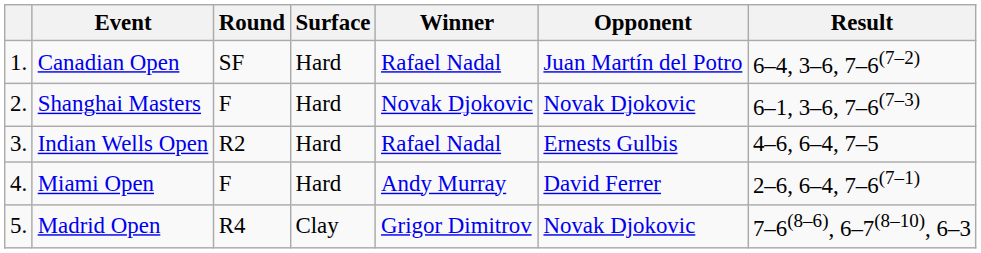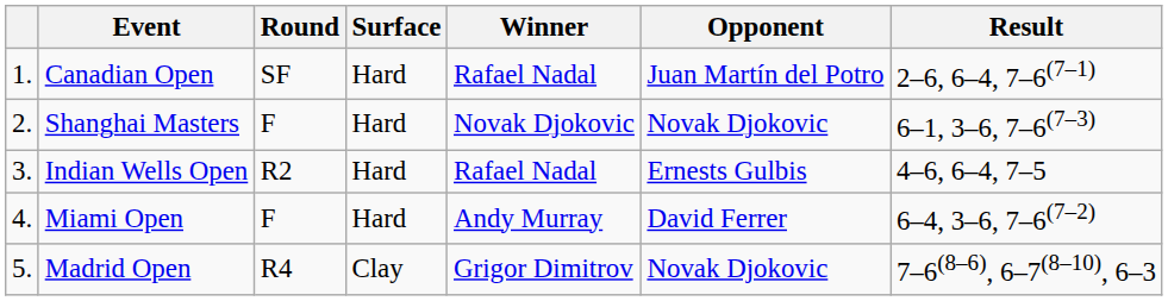 <table class=wikitable>
 <tr>
 <th></th>
 <th>Event</th>
 <th>Round</th>
 <th>Surface</th>
 <th>Winner</th>
 <th>Opponent</th>
 <th>Result</th>
 </tr>
 <tr>
 <td>1.</td>
 <td><a href='#'>Canadian Open</a></td>
 <td>SF</td>
 <td>Hard</td>
 <td> <a href='#'>Rafael Nadal</a></td>
 <td> <a href='#'>Juan Martín del Potro</a></td>
-<td>6–4, 3–6, 7–6<sup>(7–2)</sup></td>
+<td>2–6, 6–4, 7–6<sup>(7–1)</sup></td>
 </tr>
 <tr>
 <td>2.</td>
 <td><a href='#'>Shanghai Masters</a></td>
 <td>F</td>
 <td>Hard</td>
 <td> <a href='#'>Novak Djokovic</a></td>
 <td> <a href='#'>Novak Djokovic</a></td>
 <td>6–1, 3–6, 7–6<sup>(7–3)</sup></td>
 </tr>
 <tr>
 <td>3.</td>
 <td><a href='#'>Indian Wells Open</a></td>
 <td>R2</td>
 <td>Hard</td>
 <td> <a href='#'>Rafael Nadal</a></td>
 <td> <a href='#'>Ernests Gulbis</a></td>
 <td>4–6, 6–4, 7–5</td>
 </tr>
 <tr>
 <td>4.</td>
 <td><a href='#'>Miami Open</a></td>
 <td>F</td>
 <td>Hard</td>
 <td> <a href='#'>Andy Murray</a></td>
 <td> <a href='#'>David Ferrer</a></td>
-<td>2–6, 6–4, 7–6<sup>(7–1)</sup></td>
+<td>6–4, 3–6, 7–6<sup>(7–2)</sup></td>
 </tr>
 <tr>
 <td>5.</td>
 <td><a href='#'>Madrid Open</a></td>
 <td>R4</td>
 <td>Clay</td>
 <td> <a href='#'>Grigor Dimitrov</a></td>
 <td> <a href='#'>Novak Djokovic</a></td>
 <td>7–6<sup>(8–6)</sup>, 6–7<sup>(8–10)</sup>, 6–3</td>
 </tr>
 </table>
